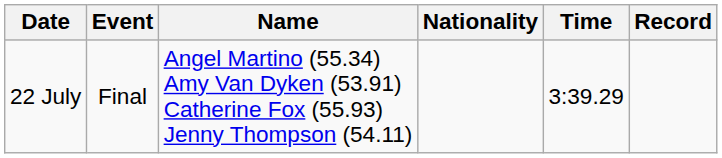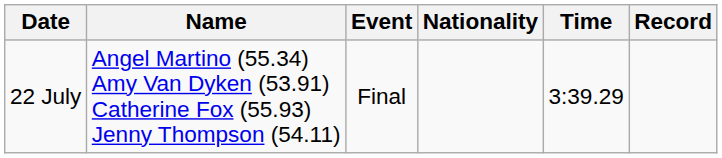 <table class=wikitable style=text-align:center>
 <tr>
 <th>Date</th>
+<th>Name</th>
 <th>Event</th>
-<th>Name</th>
 <th>Nationality</th>
 <th>Time</th>
 <th>Record</th>
 </tr>
 <tr>
 <td>22 July</td>
+<td align=left><a href='#'>Angel Martino</a> (55.34)<br><a href='#'>Amy Van Dyken</a> (53.91)<br><a href='#'>Catherine Fox</a> (55.93)<br><a href='#'>Jenny Thompson</a> (54.11)</td>
 <td>Final</td>
-<td align=left><a href='#'>Angel Martino</a> (55.34)<br><a href='#'>Amy Van Dyken</a> (53.91)<br><a href='#'>Catherine Fox</a> (55.93)<br><a href='#'>Jenny Thompson</a> (54.11)</td>
 <td align=left></td>
 <td>3:39.29</td>
 <td></td>
 </tr>
 </table>
